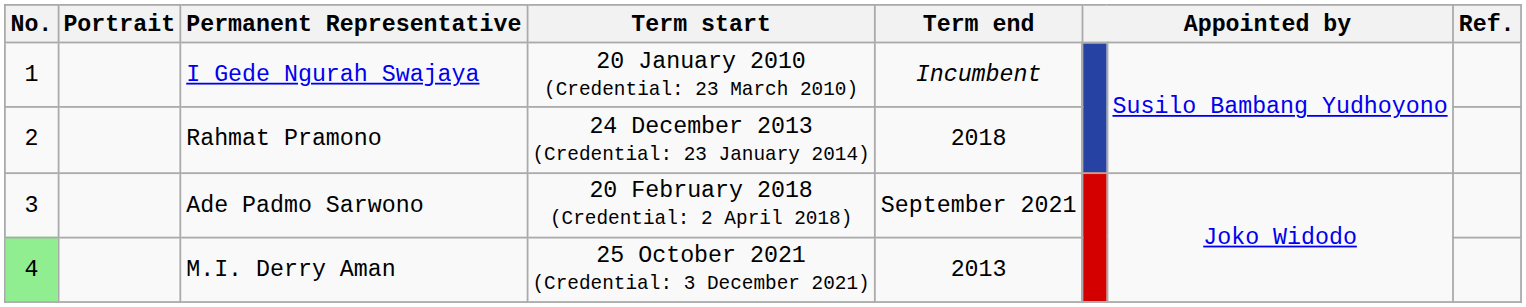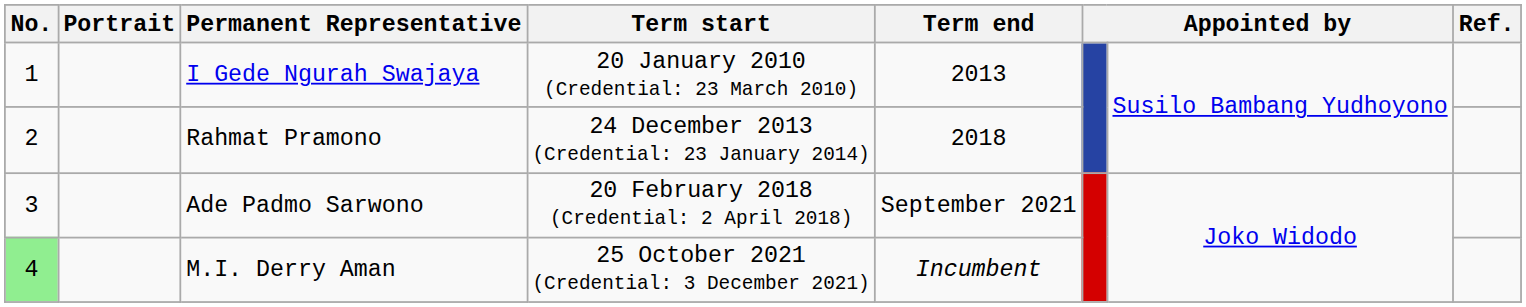 <table class="wikitable" style="text-align: center;">
 <tr>
 <th>No.</th>
 <th>Portrait</th>
 <th>Permanent Representative</th>
 <th>Term start</th>
 <th>Term end</th>
 <th colspan="2">Appointed by</th>
 <th>Ref.</th>
 </tr>
 <tr>
 <td>1</td>
 <td></td>
 <td align="left"><a href='#'>I Gede Ngurah Swajaya</a></td>
 <td>20 January 2010<br><small>(Credential: 23 March 2010)</small></td>
-<td><em>Incumbent</em></td>
+<td>2013</td>
 <td rowspan="2" style="background: #2643A3;"> </td>
 <td rowspan="2"><a href='#'>Susilo Bambang Yudhoyono</a></td>
 <td></td>
 </tr>
 <tr>
 <td>2</td>
 <td></td>
 <td align="left">Rahmat Pramono</td>
 <td>24 December 2013<br><small>(Credential: 23 January 2014)</small></td>
 <td>2018</td>
 <td></td>
 </tr>
 <tr>
 <td>3</td>
 <td></td>
 <td align="left">Ade Padmo Sarwono</td>
 <td>20 February 2018<br><small>(Credential: 2 April 2018)</small></td>
 <td>September 2021</td>
 <td rowspan="2" style="background: #d40000;"> </td>
 <td rowspan="2"><a href='#'>Joko Widodo</a></td>
 <td></td>
 </tr>
 <tr>
 <td style="background: lightgreen;">4</td>
 <td></td>
 <td align="left">M.I. Derry Aman</td>
 <td>25 October 2021<br><small>(Credential: 3 December 2021)</small></td>
-<td>2013</td>
+<td><em>Incumbent</em></td>
 <td></td>
 </tr>
 </table>
